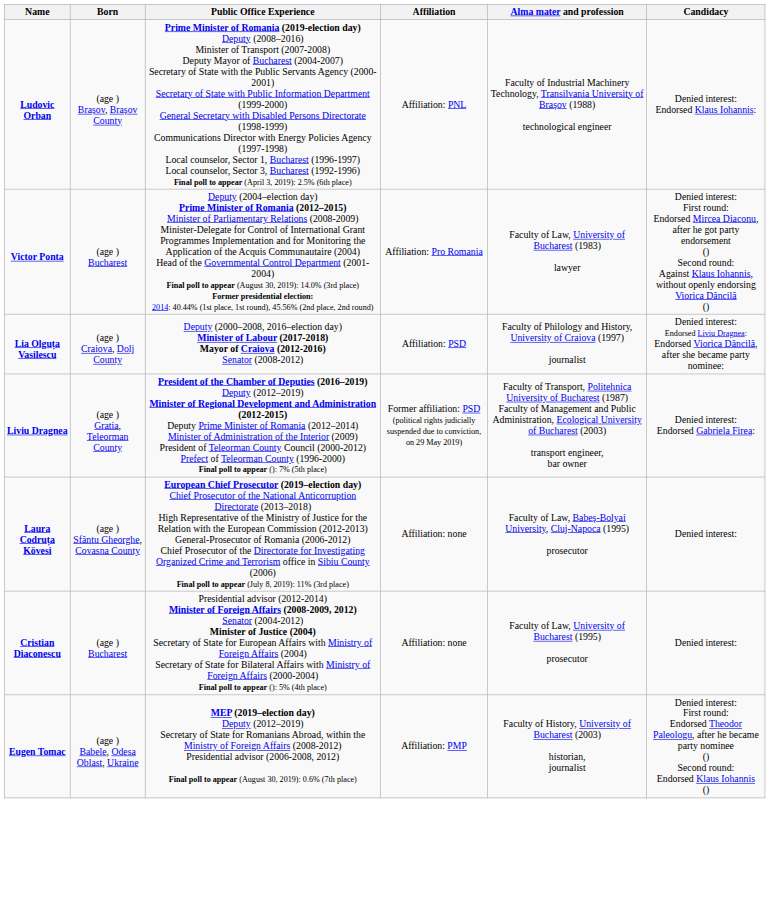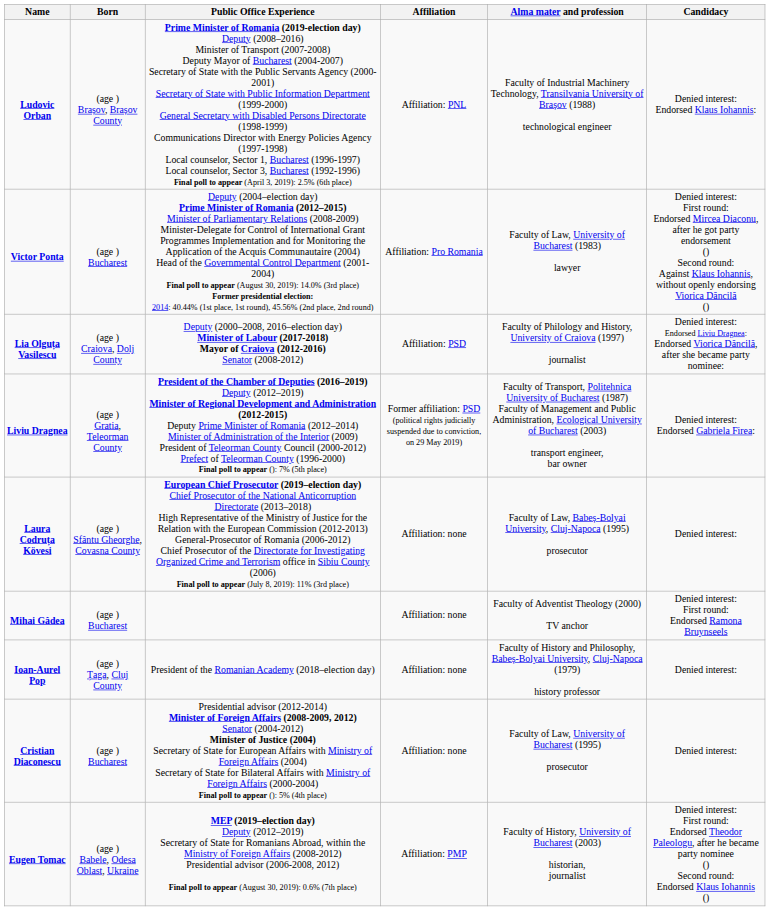 <table class="wikitable sortable collapsible collapsed"  style="text-align:center;">
 <tr>
 <th>Name</th>
 <th>Born</th>
 <th class="unsortable">Public Office Experience</th>
 <th>Affiliation</th>
 <th class="unsortable"><a href='#'>Alma mater</a> and profession</th>
 <th>Candidacy <br> </th>
 </tr>
 <tr>
 <td><br><strong><a href='#'>Ludovic Orban</a></strong></td>
 <td><br>(age )<br><a href='#'>Brașov</a>, <a href='#'>Brașov County</a></td>
 <td><strong><a href='#'>Prime Minister of Romania</a> (2019-election day)</strong><br><a href='#'>Deputy</a> (2008–2016)<br>Minister of Transport (2007-2008)<br>Deputy Mayor of <a href='#'>Bucharest</a> (2004-2007)<br>Secretary of State with the Public Servants Agency (2000-2001)<br><a href='#'>Secretary of State with Public Information Department</a> (1999-2000)<br><a href='#'>General Secretary with Disabled Persons Directorate</a> (1998-1999)<br>Communications Director with Energy Policies Agency (1997-1998)<br>Local counselor, Sector 1, <a href='#'>Bucharest</a> (1996-1997)<br>Local counselor, Sector 3, <a href='#'>Bucharest</a> (1992-1996)<br><small><strong>Final poll to appear</strong> (April 3, 2019): 2.5% (6th place)</small></td>
 <td>Affiliation: <a href='#'>PNL</a></td>
 <td>Faculty of Industrial Machinery Technology, <a href='#'>Transilvania University of Brașov</a> (1988)<br><br>technological engineer</td>
 <td>Denied interest: <br>Endorsed <a href='#'>Klaus Iohannis</a>: </td>
 </tr>
 <tr>
 <td><br><strong><a href='#'>Victor Ponta</a></strong></td>
 <td><br>(age )<br><a href='#'>Bucharest</a></td>
 <td><a href='#'>Deputy</a> (2004–election day)<br><strong><a href='#'>Prime Minister of Romania</a> (2012–2015)</strong><br><a href='#'>Minister of Parliamentary Relations</a> (2008-2009)<br>Minister-Delegate for Control of International Grant Programmes Implementation and for Monitoring the Application of the Acquis Communautaire (2004)<br>Head of the <a href='#'>Governmental Control Department</a> (2001-2004)<br><small><strong>Final poll to appear</strong> (August 30, 2019): 14.0% (3rd place)<br><strong>Former presidential election:</strong><br><a href='#'>2014</a>: 40.44% (1st place, 1st round), 45.56% (2nd place, 2nd round)</small></td>
 <td>Affiliation: <a href='#'>Pro Romania</a></td>
 <td>Faculty of Law, <a href='#'>University of Bucharest</a> (1983)<br><br>lawyer</td>
 <td>Denied interest: <br>First round:<br>Endorsed <a href='#'>Mircea Diaconu</a>, after he got party endorsement<br>()<br>Second round:<br>Against <a href='#'>Klaus Iohannis</a>, without openly endorsing <a href='#'>Viorica Dăncilă</a><br>()</td>
 </tr>
 <tr>
 <td><br><strong><a href='#'>Lia Olguța Vasilescu</a></strong></td>
 <td><br>(age )<br><a href='#'>Craiova</a>, <a href='#'>Dolj County</a></td>
 <td><a href='#'>Deputy</a> (2000–2008, 2016–election day)<br><strong><a href='#'>Minister of Labour</a> (2017-2018)</strong><br><strong>Mayor of <a href='#'>Craiova</a> (2012-2016)</strong><br><a href='#'>Senator</a> (2008-2012)</td>
 <td>Affiliation: <a href='#'>PSD</a></td>
 <td>Faculty of Philology and History, <a href='#'>University of Craiova</a> (1997)<br><br>journalist</td>
 <td>Denied interest: <br><small>Endorsed <a href='#'>Liviu Dragnea</a>: </small><br>Endorsed <a href='#'>Viorica Dăncilă</a>, after she became party nominee: </td>
 </tr>
 <tr>
 <td><br><strong><a href='#'>Liviu Dragnea</a></strong></td>
 <td><br>(age )<br><a href='#'>Gratia</a>, <a href='#'>Teleorman County</a></td>
 <td><strong><a href='#'>President of the Chamber of Deputies</a> (2016–2019)</strong><br><a href='#'>Deputy</a> (2012–2019)<br><strong><a href='#'>Minister of Regional Development and Administration</a> (2012-2015)</strong><br>Deputy <a href='#'>Prime Minister of Romania</a> (2012–2014)<br><a href='#'>Minister of Administration of the Interior</a> (2009)<br>President of <a href='#'>Teleorman County</a> Council (2000-2012)<br><a href='#'>Prefect</a> of <a href='#'>Teleorman County</a> (1996-2000)<br><small><strong>Final poll to appear</strong> (): 7% (5th place)</small></td>
 <td>Former affiliation: <a href='#'>PSD</a><br><small>(political rights judicially suspended due to conviction, on 29 May 2019)</small></td>
 <td>Faculty of Transport, <a href='#'>Politehnica University of Bucharest</a> (1987)<br>Faculty of Management and Public Administration, <a href='#'>Ecological University of Bucharest</a> (2003)<br><br>transport engineer,<br>bar owner</td>
 <td>Denied interest: <br>Endorsed <a href='#'>Gabriela Firea</a>: </td>
 </tr>
 <tr>
 <td><br><strong><a href='#'>Laura Codruța Kövesi</a></strong></td>
 <td><br>(age )<br><a href='#'>Sfântu Gheorghe</a>, <a href='#'>Covasna County</a></td>
 <td><strong><a href='#'>European Chief Prosecutor</a> (2019–election day)</strong><br><a href='#'>Chief Prosecutor of the National Anticorruption Directorate</a> (2013–2018)<br>High  Representative  of  the  Ministry  of  Justice for the Relation with the European Commission (2012-2013)<br>General-Prosecutor of Romania (2006-2012)<br>Chief Prosecutor of the <a href='#'>Directorate for Investigating Organized Crime and Terrorism</a> office in <a href='#'>Sibiu County</a> (2006)<br><small><strong>Final poll to appear</strong> (July 8, 2019): 11% (3rd place)</small></td>
 <td>Affiliation: none</td>
 <td>Faculty of Law, <a href='#'>Babeș-Bolyai University</a>, <a href='#'>Cluj-Napoca</a> (1995)<br><br>prosecutor</td>
 <td>Denied interest: </td>
 </tr>
 <tr>
+<td><br><strong><a href='#'>Mihai Gâdea</a></strong></td>
+<td><br>(age )<br><a href='#'>Bucharest</a></td>
+<td></td>
+<td>Affiliation: none</td>
+<td>Faculty of Adventist Theology (2000)<br><br>TV anchor</td>
+<td>Denied interest: <br>First round:<br>Endorsed <a href='#'>Ramona Bruynseels</a><br></td>
+</tr>
+<tr>
+<td><br><strong><a href='#'>Ioan-Aurel Pop</a></strong></td>
+<td><br>(age )<br><a href='#'>Țaga</a>, <a href='#'>Cluj County</a></td>
+<td>President of the <a href='#'>Romanian Academy</a> (2018–election day)</td>
+<td>Affiliation: none</td>
+<td>Faculty of History and Philosophy, <a href='#'>Babeș-Bolyai University</a>, <a href='#'>Cluj-Napoca</a> (1979)<br><br>history professor</td>
+<td>Denied interest: </td>
+</tr>
+<tr>
 <td><br><strong><a href='#'>Cristian Diaconescu</a></strong></td>
 <td><br>(age )<br><a href='#'>Bucharest</a></td>
 <td>Presidential advisor (2012-2014)<br><strong><a href='#'>Minister of Foreign Affairs</a> (2008-2009, 2012)</strong><br><a href='#'>Senator</a> (2004-2012)<br><strong>Minister of Justice (2004)</strong><br>Secretary of State for European Affairs with <a href='#'>Ministry of Foreign Affairs</a> (2004)<br>Secretary of State for Bilateral Affairs with <a href='#'>Ministry of Foreign Affairs</a> (2000-2004)<br><small><strong>Final poll to appear</strong> (): 5% (4th place)</small></td>
 <td>Affiliation: none</td>
 <td>Faculty of Law, <a href='#'>University of Bucharest</a> (1995)<br><br>prosecutor</td>
 <td>Denied interest: </td>
 </tr>
 <tr>
 <td><br><strong><a href='#'>Eugen Tomac</a></strong></td>
 <td><br>(age )<br><a href='#'>Babele</a>, <a href='#'>Odesa Oblast</a>, <a href='#'>Ukraine</a></td>
 <td><strong><a href='#'>MEP</a> (2019–election day)</strong><br><a href='#'>Deputy</a> (2012–2019)<br>Secretary of State for Romanians Abroad, within the <a href='#'>Ministry of Foreign Affairs</a> (2008-2012)<br>Presidential advisor (2006-2008, 2012)<br><br><small><strong>Final poll to appear</strong> (August 30, 2019): 0.6% (7th place)</small></td>
 <td>Affiliation: <a href='#'>PMP</a></td>
 <td>Faculty of History, <a href='#'>University of Bucharest</a> (2003)<br><br>historian,<br>journalist</td>
 <td>Denied interest: <br>First round:<br>Endorsed <a href='#'>Theodor Paleologu</a>, after he became party nominee<br>()<br>Second round:<br>Endorsed <a href='#'>Klaus Iohannis</a><br>()</td>
 </tr>
 </table>
